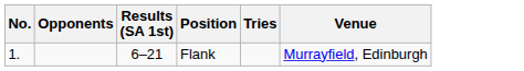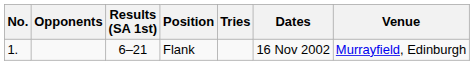 <table class="wikitable sortable">
 <tr>
 <th>No.</th>
 <th>Opponents</th>
 <th>Results<br>(SA 1st)</th>
 <th>Position</th>
 <th>Tries</th>
+<th>Dates</th>
 <th>Venue</th>
 </tr>
 <tr>
 <td>1.</td>
 <td></td>
 <td align="center">6–21</td>
 <td>Flank</td>
 <td></td>
+<td>16 Nov 2002</td>
 <td><a href='#'>Murrayfield</a>, Edinburgh</td>
 </tr>
 </table>
